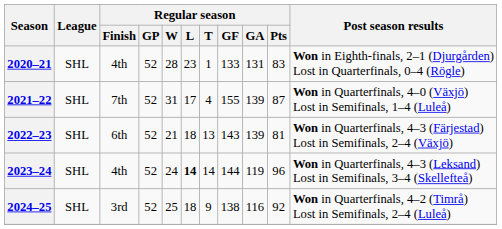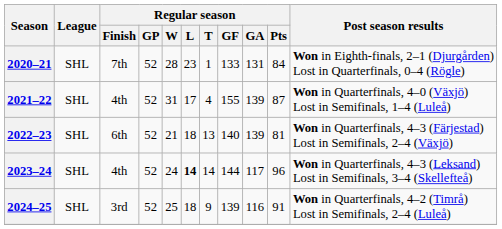 <table class="wikitable" style="text-align: center; font-size: 95%">
 <tr>
 <th rowspan="2">Season</th>
 <th rowspan="2">League</th>
 <th colspan="8">Regular season</th>
 <th rowspan="2">Post season results</th>
 </tr>
 <tr>
 <th>Finish</th>
 <th>GP</th>
 <th>W</th>
 <th>L</th>
 <th>T</th>
 <th>GF</th>
 <th>GA</th>
 <th>Pts</th>
 </tr>
 <tr>
 <th><a href='#'>2020–21</a></th>
 <td>SHL</td>
-<td>4th</td>
+<td>7th</td>
 <td>52</td>
 <td>28</td>
 <td>23</td>
 <td>1</td>
 <td>133</td>
 <td>131</td>
-<td>83</td>
+<td>84</td>
 <td align="left" colspan="8"><strong>Won</strong> in Eighth-finals, 2–1 (<a href='#'>Djurgården</a>)<br>Lost in Quarterfinals, 0–4 (<a href='#'>Rögle</a>)</td>
 </tr>
 <tr>
 <th><a href='#'>2021–22</a></th>
 <td>SHL</td>
-<td>7th</td>
+<td>4th</td>
 <td>52</td>
 <td>31</td>
 <td>17</td>
 <td>4</td>
 <td>155</td>
 <td>139</td>
 <td>87</td>
 <td align="left" colspan="8"><strong>Won</strong> in Quarterfinals, 4–0 (<a href='#'>Växjö</a>)<br>Lost in Semifinals, 1–4 (<a href='#'>Luleå</a>)</td>
 </tr>
 <tr>
 <th><a href='#'>2022–23</a></th>
 <td>SHL</td>
 <td>6th</td>
 <td>52</td>
 <td>21</td>
 <td>18</td>
 <td>13</td>
-<td>143</td>
+<td>140</td>
 <td>139</td>
 <td>81</td>
 <td align="left" colspan="8"><strong>Won</strong> in Quarterfinals, 4–3 (<a href='#'>Färjestad</a>)<br>Lost in Semifinals, 2–4 (<a href='#'>Växjö</a>)</td>
 </tr>
 <tr>
 <th><a href='#'>2023–24</a></th>
 <td>SHL</td>
 <td>4th</td>
 <td>52</td>
 <td>24</td>
 <td><strong>14</strong></td>
 <td>14</td>
 <td>144</td>
-<td>119</td>
+<td>117</td>
 <td>96</td>
 <td align="left" colspan="8"><strong>Won</strong> in Quarterfinals, 4–3 (<a href='#'>Leksand</a>)<br>Lost in Semifinals, 3–4 (<a href='#'>Skellefteå</a>)</td>
 </tr>
 <tr>
 <th><a href='#'>2024–25</a></th>
 <td>SHL</td>
 <td>3rd</td>
 <td>52</td>
 <td>25</td>
 <td>18</td>
 <td>9</td>
-<td>138</td>
+<td>139</td>
 <td>116</td>
-<td>92</td>
+<td>91</td>
 <td align="left" colspan="8"><strong>Won</strong> in Quarterfinals, 4–2 (<a href='#'>Timrå</a>)<br>Lost in Semifinals, 2–4 (<a href='#'>Luleå</a>)</td>
 </tr>
 <tr>
 </tr>
 </table>
